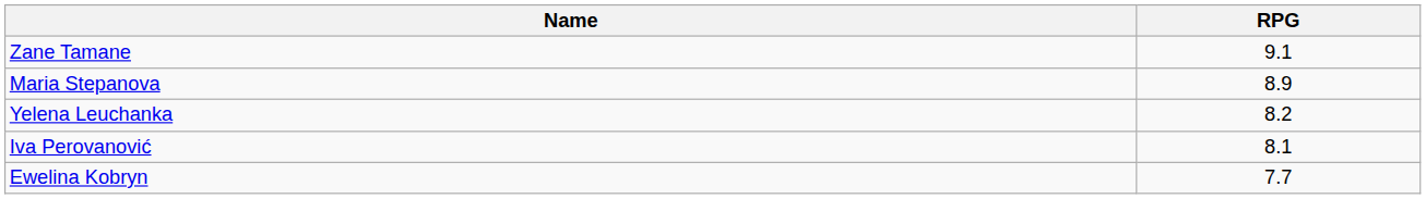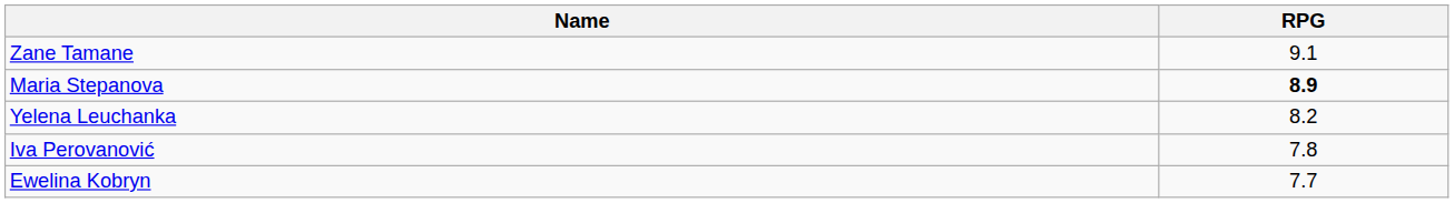 <table class=wikitable width="90%">
 <tr>
 <th width="80%">Name</th>
 <th width="20%">RPG</th>
 </tr>
 <tr>
 <td> <a href='#'>Zane Tamane</a></td>
 <td align=center>9.1</td>
 </tr>
 <tr>
 <td> <a href='#'>Maria Stepanova</a></td>
-<td align=center>8.9</td>
+<td align=center><strong>8.9</strong></td>
 </tr>
 <tr>
 <td> <a href='#'>Yelena Leuchanka</a></td>
 <td align=center>8.2</td>
 </tr>
 <tr>
 <td> <a href='#'>Iva Perovanović</a></td>
-<td align=center>8.1</td>
+<td align=center>7.8</td>
 </tr>
 <tr>
 <td> <a href='#'>Ewelina Kobryn</a></td>
 <td align=center>7.7</td>
 </tr>
 </table>
